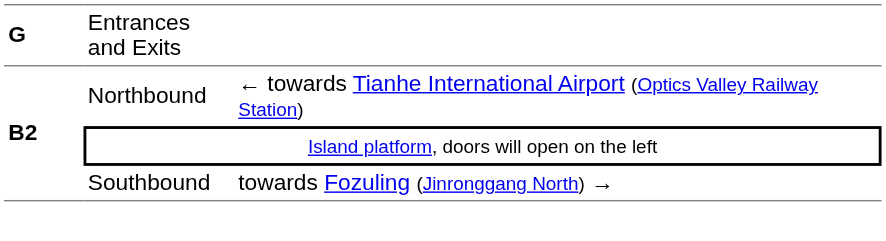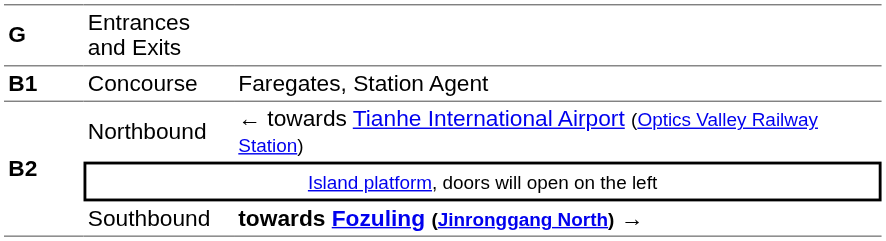 <table table border=0 cellspacing=0 cellpadding=3>
 <tr>
 <td style="border-top:solid 1px gray;border-bottom:solid 1px gray;" width=50><strong>G</strong></td>
 <td style="border-top:solid 1px gray;border-bottom:solid 1px gray;" width=100>Entrances and Exits</td>
 <td style="border-top:solid 1px gray;border-bottom:solid 1px gray;" width=450></td>
+</tr>
+<tr>
+<td style="border-top:solid 0px gray;border-bottom:solid 1px gray;" width=50><strong>B1</strong></td>
+<td style="border-top:solid 0px gray;border-bottom:solid 1px gray;" width=100>Concourse</td>
+<td style="border-top:solid 0px gray;border-bottom:solid 1px gray;" width=450>Faregates, Station Agent</td>
 </tr>
 <tr>
 <td style="border-bottom:solid 1px gray;" rowspan=3><strong>B2</strong></td>
 <td>Northbound</td>
 <td>←  towards <a href='#'>Tianhe International Airport</a> <small>(<a href='#'>Optics Valley Railway Station</a>)</small></td>
 </tr>
 <tr>
 <td style="border-right:solid 2px black;border-left:solid 2px black;border-top:solid 2px black;border-bottom:solid 2px black;text-align:center;" colspan=2><small><a href='#'>Island platform</a>, doors will open on the left</small></td>
 </tr>
 <tr>
 <td style="border-bottom:solid 1px gray;">Southbound</td>
-<td style="border-bottom:solid 1px gray;"> towards <a href='#'>Fozuling</a> <small>(<a href='#'>Jinronggang North</a>)</small> →</td>
+<td style="border-bottom:solid 1px gray;"><strong> towards <a href='#'>Fozuling</a> <small>(<a href='#'>Jinronggang North</a>)</small> →</strong></td>
 </tr>
 </table>
